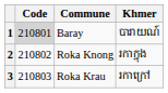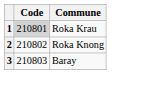 <table class="wikitable">
 <tr>
 <th></th>
 <th>Code</th>
 <th>Commune</th>
-<th>Khmer</th>
 </tr>
 <tr>
 <th>1</th>
 <td style="background: lightgrey;">210801</td>
-<td>Baray</td>
-<td>បារាយណ៍</td>
+<td>Roka Krau</td>
 </tr>
 <tr>
 <th>2</th>
 <td>210802</td>
 <td>Roka Knong</td>
-<td>រកាក្នុង</td>
 </tr>
 <tr>
 <th>3</th>
 <td>210803</td>
-<td>Roka Krau</td>
-<td>រកាក្រៅ</td>
+<td>Baray</td>
 </tr>
 </table>
